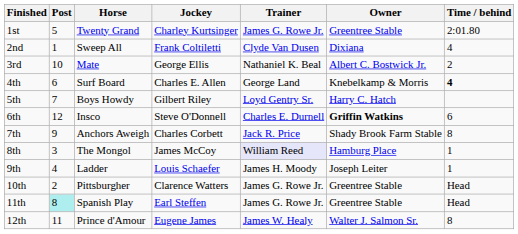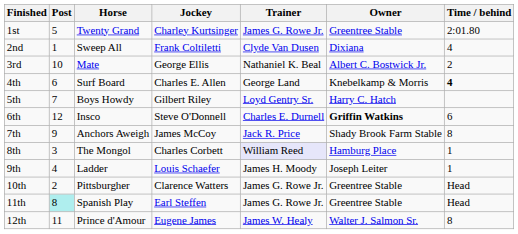 <table class="wikitable">
 <tr>
 <th>Finished</th>
 <th>Post</th>
 <th>Horse</th>
 <th>Jockey</th>
 <th>Trainer</th>
 <th>Owner</th>
 <th>Time / behind</th>
 </tr>
 <tr>
 <td>1st</td>
 <td>5</td>
 <td><a href='#'>Twenty Grand</a></td>
 <td><a href='#'>Charley Kurtsinger</a></td>
 <td><a href='#'>James G. Rowe Jr.</a></td>
 <td><a href='#'>Greentree Stable</a></td>
 <td>2:01.80</td>
 </tr>
 <tr>
 <td>2nd</td>
 <td>1</td>
 <td>Sweep All</td>
 <td><a href='#'>Frank Coltiletti</a></td>
 <td><a href='#'>Clyde Van Dusen</a></td>
 <td><a href='#'>Dixiana</a></td>
 <td>4</td>
 </tr>
 <tr>
 <td>3rd</td>
 <td>10</td>
 <td><a href='#'>Mate</a></td>
 <td>George Ellis</td>
 <td>Nathaniel K. Beal</td>
 <td><a href='#'>Albert C. Bostwick Jr.</a></td>
 <td>2</td>
 </tr>
 <tr>
 <td>4th</td>
 <td>6</td>
 <td>Surf Board</td>
 <td>Charles E. Allen</td>
 <td>George Land</td>
 <td>Knebelkamp & Morris</td>
 <td><strong>4</strong></td>
 </tr>
 <tr>
 <td>5th</td>
 <td>7</td>
 <td>Boys Howdy</td>
 <td>Gilbert Riley</td>
 <td><a href='#'>Loyd Gentry Sr.</a></td>
 <td><a href='#'>Harry C. Hatch</a></td>
 <td></td>
 </tr>
 <tr>
 <td>6th</td>
 <td>12</td>
 <td>Insco</td>
 <td>Steve O'Donnell</td>
 <td><a href='#'>Charles E. Durnell</a></td>
 <td><strong>Griffin Watkins</strong></td>
 <td>6</td>
 </tr>
 <tr>
 <td>7th</td>
 <td>9</td>
 <td>Anchors Aweigh</td>
-<td>Charles Corbett</td>
+<td>James McCoy</td>
 <td><a href='#'>Jack R. Price</a></td>
 <td>Shady Brook Farm Stable</td>
 <td>8</td>
 </tr>
 <tr>
 <td>8th</td>
 <td>3</td>
 <td>The Mongol</td>
-<td>James McCoy</td>
+<td>Charles Corbett</td>
 <td style="background: lavender;">William Reed</td>
 <td><a href='#'>Hamburg Place</a></td>
 <td>1</td>
 </tr>
 <tr>
 <td>9th</td>
 <td>4</td>
 <td>Ladder</td>
 <td><a href='#'>Louis Schaefer</a></td>
 <td>James H. Moody</td>
 <td>Joseph Leiter</td>
 <td>1</td>
 </tr>
 <tr>
 <td>10th</td>
 <td>2</td>
 <td>Pittsburgher</td>
 <td>Clarence Watters</td>
 <td>James G. Rowe Jr.</td>
 <td>Greentree Stable</td>
 <td>Head</td>
 </tr>
 <tr>
 <td>11th</td>
 <td style="background: paleturquoise;">8</td>
 <td>Spanish Play</td>
 <td><a href='#'>Earl Steffen</a></td>
 <td>James G. Rowe Jr.</td>
 <td>Greentree Stable</td>
 <td>Head</td>
 </tr>
 <tr>
 <td>12th</td>
 <td>11</td>
 <td>Prince d'Amour</td>
 <td><a href='#'>Eugene James</a></td>
 <td><a href='#'>James W. Healy</a></td>
 <td><a href='#'>Walter J. Salmon Sr.</a></td>
 <td>8</td>
 </tr>
 </table>
